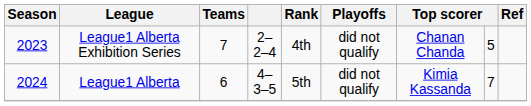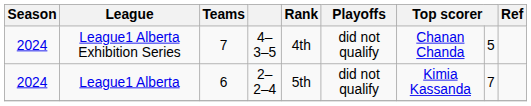 <table class="wikitable" style="text-align: center;">
 <tr>
 <th>Season</th>
 <th>League</th>
 <th>Teams</th>
 <th></th>
 <th>Rank</th>
 <th>Playoffs</th>
 <th colspan=2>Top scorer</th>
 <th>Ref</th>
 </tr>
 <tr>
-<td><a href='#'>2023</a></td>
+<td><a href='#'>2024</a></td>
 <td><a href='#'>League1 Alberta</a> Exhibition Series</td>
 <td>7</td>
-<td>2–2–4</td>
+<td>4–3–5</td>
 <td>4th</td>
 <td>did not qualify</td>
 <td> <a href='#'>Chanan Chanda</a></td>
 <td>5</td>
 <td></td>
 </tr>
 <tr>
 <td><a href='#'>2024</a></td>
 <td rowspan="1"><a href='#'>League1 Alberta</a></td>
 <td>6</td>
-<td>4–3–5</td>
+<td>2–2–4</td>
 <td>5th</td>
 <td>did not qualify</td>
 <td> <a href='#'>Kimia Kassanda</a></td>
 <td>7</td>
 <td></td>
 </tr>
 <tr>
 </tr>
 </table>
